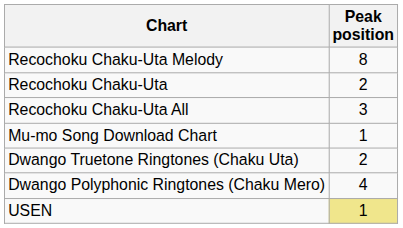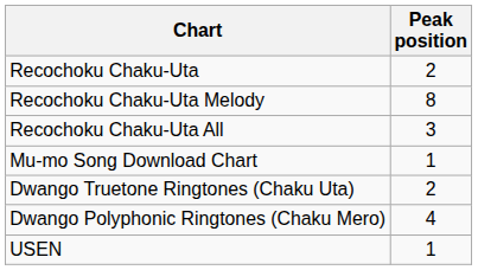 <table class="wikitable">
 <tr>
 <th>Chart</th>
 <th>Peak<br>position</th>
 </tr>
 <tr>
+<td>Recochoku Chaku-Uta</td>
+<td align="center">2</td>
+</tr>
+<tr>
 <td>Recochoku Chaku-Uta Melody</td>
 <td align="center">8</td>
-</tr>
-<tr>
-<td>Recochoku Chaku-Uta</td>
-<td align="center">2</td>
 </tr>
 <tr>
 <td>Recochoku Chaku-Uta All</td>
 <td align="center">3</td>
 </tr>
 <tr>
 <td>Mu-mo Song Download Chart</td>
 <td align="center">1</td>
 </tr>
 <tr>
 <td>Dwango Truetone Ringtones (Chaku Uta)</td>
 <td align="center">2</td>
 </tr>
 <tr>
 <td>Dwango Polyphonic Ringtones (Chaku Mero)</td>
 <td align="center">4</td>
 </tr>
 <tr>
 <td>USEN</td>
-<td align="center" style="background: khaki;">1</td>
+<td align="center">1</td>
 </tr>
 </table>
